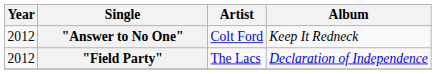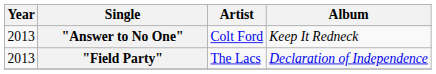 <table class="wikitable plainrowheaders">
 <tr>
 <th>Year</th>
 <th style="width:12em;">Single</th>
 <th>Artist</th>
 <th>Album</th>
 </tr>
 <tr>
-<td>2012</td>
+<td>2013</td>
 <th scope="row">"Answer to No One"</th>
 <td><a href='#'>Colt Ford</a></td>
 <td><em>Keep It Redneck</em></td>
 </tr>
 <tr>
-<td>2012</td>
+<td>2013</td>
 <th scope="row">"Field Party"</th>
 <td><a href='#'>The Lacs</a></td>
 <td><em><a href='#'>Declaration of Independence</a></em></td>
 </tr>
 <tr>
 </tr>
 </table>
